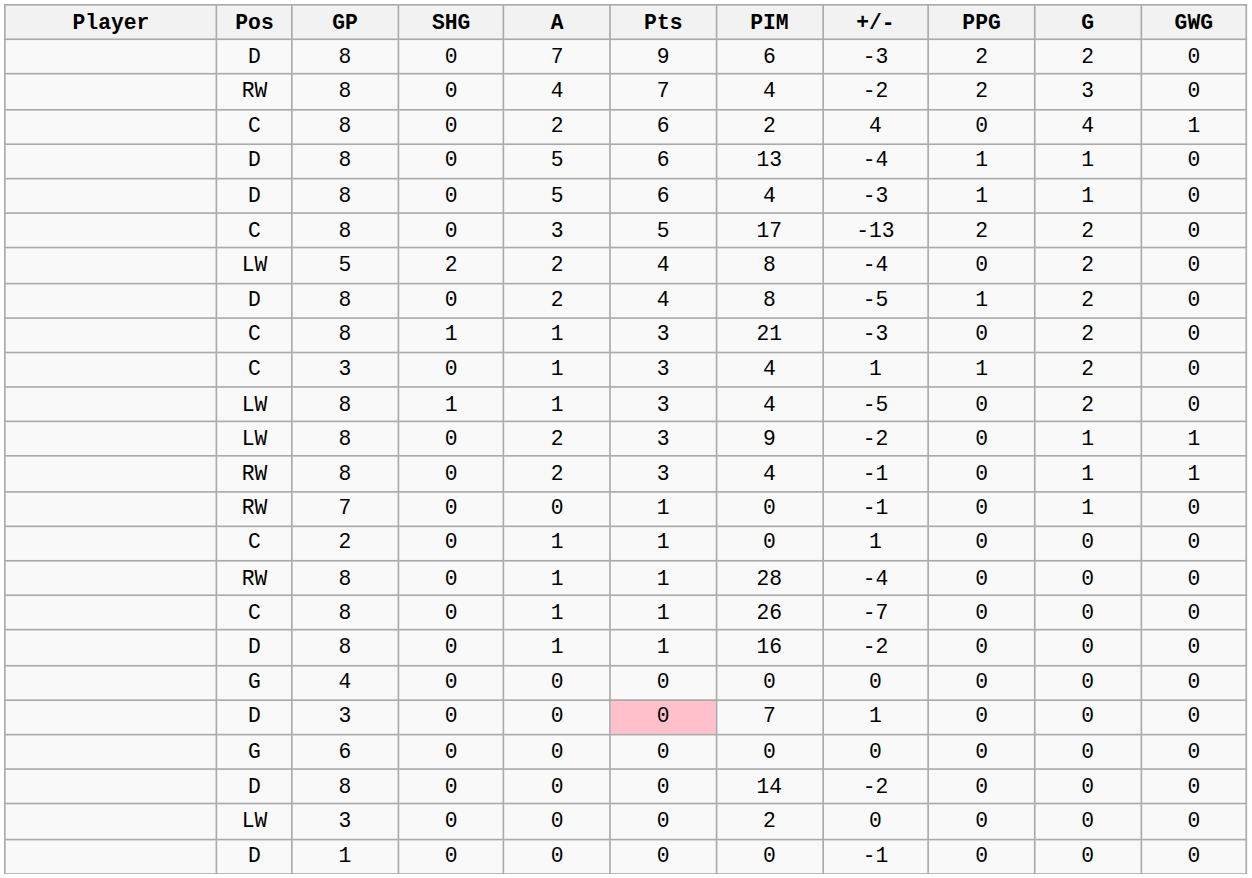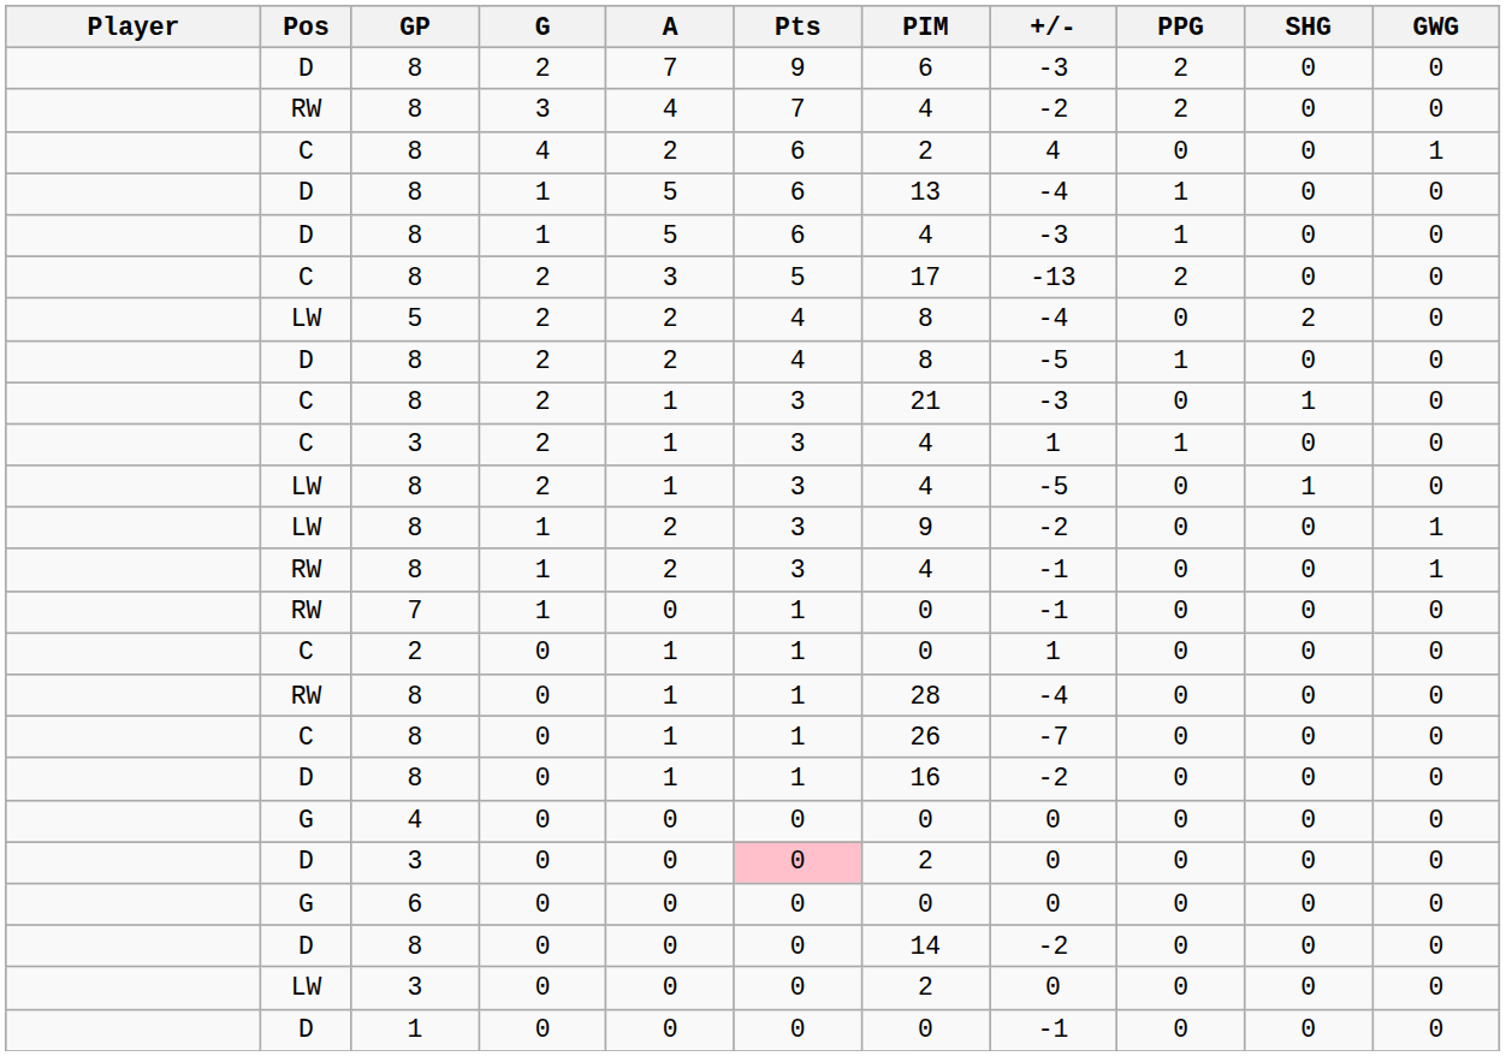 <table class="wikitable sortable" width="60%">
 <tr ALIGN="center">
 <th bgcolor="#DDDDFF" width="10%">Player</th>
 <th bgcolor="#DDDDFF" width="3%" title="Position">Pos</th>
 <th bgcolor="#DDDDFF" width="5%" title="Games played">GP</th>
-<th bgcolor="#DDDDFF" width="5%" title="Short-handed goals">SHG</th>
+<th bgcolor="#DDDDFF" width="5%" title="Goals">G</th>
 <th bgcolor="#DDDDFF" width="5%" title="Assists">A</th>
 <th bgcolor="#DDDDFF" width="5%" title="Points">Pts</th>
 <th bgcolor="#DDDDFF" width="5%" title="Penalties in Minutes">PIM</th>
 <th bgcolor="#DDDDFF" width="5%" title="Plus/minus">+/-</th>
 <th bgcolor="#DDDDFF" width="5%" title="Power play goals">PPG</th>
-<th bgcolor="#DDDDFF" width="5%" title="Goals">G</th>
+<th bgcolor="#DDDDFF" width="5%" title="Short-handed goals">SHG</th>
 <th bgcolor="#DDDDFF" width="5%" title="Game-winning goals">GWG</th>
 </tr>
 <tr align="center">
 <td align="right"></td>
 <td>D</td>
 <td>8</td>
-<td>0</td>
+<td>2</td>
 <td>7</td>
 <td>9</td>
 <td>6</td>
 <td>-3</td>
 <td>2</td>
-<td>2</td>
+<td>0</td>
 <td>0</td>
 </tr>
 <tr align="center">
 <td align="right"></td>
 <td>RW</td>
 <td>8</td>
-<td>0</td>
+<td>3</td>
 <td>4</td>
 <td>7</td>
 <td>4</td>
 <td>-2</td>
 <td>2</td>
-<td>3</td>
+<td>0</td>
 <td>0</td>
 </tr>
 <tr align="center">
 <td align="right"></td>
 <td>C</td>
 <td>8</td>
-<td>0</td>
+<td>4</td>
 <td>2</td>
 <td>6</td>
 <td>2</td>
 <td>4</td>
 <td>0</td>
-<td>4</td>
+<td>0</td>
 <td>1</td>
 </tr>
 <tr align="center">
 <td align="right"></td>
 <td>D</td>
 <td>8</td>
-<td>0</td>
+<td>1</td>
 <td>5</td>
 <td>6</td>
 <td>13</td>
 <td>-4</td>
 <td>1</td>
-<td>1</td>
+<td>0</td>
 <td>0</td>
 </tr>
 <tr align="center">
 <td align="right"></td>
 <td>D</td>
 <td>8</td>
-<td>0</td>
+<td>1</td>
 <td>5</td>
 <td>6</td>
 <td>4</td>
 <td>-3</td>
 <td>1</td>
-<td>1</td>
+<td>0</td>
 <td>0</td>
 </tr>
 <tr align="center">
 <td align="right"></td>
 <td>C</td>
 <td>8</td>
-<td>0</td>
+<td>2</td>
 <td>3</td>
 <td>5</td>
 <td>17</td>
 <td>-13</td>
 <td>2</td>
-<td>2</td>
+<td>0</td>
 <td>0</td>
 </tr>
 <tr align="center">
 <td align="right"></td>
 <td>LW</td>
 <td>5</td>
 <td>2</td>
 <td>2</td>
 <td>4</td>
 <td>8</td>
 <td>-4</td>
 <td>0</td>
 <td>2</td>
 <td>0</td>
 </tr>
 <tr align="center">
 <td align="right"></td>
 <td>D</td>
 <td>8</td>
-<td>0</td>
+<td>2</td>
 <td>2</td>
 <td>4</td>
 <td>8</td>
 <td>-5</td>
 <td>1</td>
-<td>2</td>
+<td>0</td>
 <td>0</td>
 </tr>
 <tr align="center">
 <td align="right"></td>
 <td>C</td>
 <td>8</td>
-<td>1</td>
+<td>2</td>
 <td>1</td>
 <td>3</td>
 <td>21</td>
 <td>-3</td>
 <td>0</td>
-<td>2</td>
+<td>1</td>
 <td>0</td>
 </tr>
 <tr align="center">
 <td align="right"></td>
 <td>C</td>
 <td>3</td>
-<td>0</td>
+<td>2</td>
 <td>1</td>
 <td>3</td>
 <td>4</td>
 <td>1</td>
 <td>1</td>
+<td>0</td>
+<td>0</td>
+</tr>
+<tr align="center">
+<td align="right"></td>
+<td>LW</td>
+<td>8</td>
 <td>2</td>
+<td>1</td>
+<td>3</td>
+<td>4</td>
+<td>-5</td>
+<td>0</td>
+<td>1</td>
 <td>0</td>
 </tr>
 <tr align="center">
 <td align="right"></td>
 <td>LW</td>
 <td>8</td>
 <td>1</td>
-<td>1</td>
-<td>3</td>
-<td>4</td>
-<td>-5</td>
-<td>0</td>
-<td>2</td>
-<td>0</td>
-</tr>
-<tr align="center">
-<td align="right"></td>
-<td>LW</td>
-<td>8</td>
-<td>0</td>
 <td>2</td>
 <td>3</td>
 <td>9</td>
 <td>-2</td>
 <td>0</td>
-<td>1</td>
+<td>0</td>
 <td>1</td>
 </tr>
 <tr align="center">
 <td align="right"></td>
 <td>RW</td>
 <td>8</td>
-<td>0</td>
+<td>1</td>
 <td>2</td>
 <td>3</td>
 <td>4</td>
 <td>-1</td>
 <td>0</td>
-<td>1</td>
+<td>0</td>
 <td>1</td>
 </tr>
 <tr align="center">
 <td align="right"></td>
 <td>RW</td>
 <td>7</td>
-<td>0</td>
+<td>1</td>
 <td>0</td>
 <td>1</td>
 <td>0</td>
 <td>-1</td>
 <td>0</td>
-<td>1</td>
+<td>0</td>
 <td>0</td>
 </tr>
 <tr align="center">
 <td align="right"></td>
 <td>C</td>
 <td>2</td>
 <td>0</td>
 <td>1</td>
 <td>1</td>
 <td>0</td>
 <td>1</td>
 <td>0</td>
 <td>0</td>
 <td>0</td>
 </tr>
 <tr align="center">
 <td align="right"></td>
 <td>RW</td>
 <td>8</td>
 <td>0</td>
 <td>1</td>
 <td>1</td>
 <td>28</td>
 <td>-4</td>
 <td>0</td>
 <td>0</td>
 <td>0</td>
 </tr>
 <tr align="center">
 <td align="right"></td>
 <td>C</td>
 <td>8</td>
 <td>0</td>
 <td>1</td>
 <td>1</td>
 <td>26</td>
 <td>-7</td>
 <td>0</td>
 <td>0</td>
 <td>0</td>
 </tr>
 <tr align="center">
 <td align="right"></td>
 <td>D</td>
 <td>8</td>
 <td>0</td>
 <td>1</td>
 <td>1</td>
 <td>16</td>
 <td>-2</td>
 <td>0</td>
 <td>0</td>
 <td>0</td>
 </tr>
 <tr align="center">
 <td align="right"></td>
 <td>G</td>
 <td>4</td>
 <td>0</td>
 <td>0</td>
 <td>0</td>
 <td>0</td>
 <td>0</td>
 <td>0</td>
 <td>0</td>
 <td>0</td>
 </tr>
 <tr align="center">
 <td align="right"></td>
 <td>D</td>
 <td>3</td>
 <td>0</td>
 <td>0</td>
 <td style="background: pink;">0</td>
-<td>7</td>
-<td>1</td>
+<td>2</td>
+<td>0</td>
 <td>0</td>
 <td>0</td>
 <td>0</td>
 </tr>
 <tr align="center">
 <td align="right"></td>
 <td>G</td>
 <td>6</td>
 <td>0</td>
 <td>0</td>
 <td>0</td>
 <td>0</td>
 <td>0</td>
 <td>0</td>
 <td>0</td>
 <td>0</td>
 </tr>
 <tr align="center">
 <td align="right"></td>
 <td>D</td>
 <td>8</td>
 <td>0</td>
 <td>0</td>
 <td>0</td>
 <td>14</td>
 <td>-2</td>
 <td>0</td>
 <td>0</td>
 <td>0</td>
 </tr>
 <tr align="center">
 <td align="right"></td>
 <td>LW</td>
 <td>3</td>
 <td>0</td>
 <td>0</td>
 <td>0</td>
 <td>2</td>
 <td>0</td>
 <td>0</td>
 <td>0</td>
 <td>0</td>
 </tr>
 <tr align="center">
 <td align="right"></td>
 <td>D</td>
 <td>1</td>
 <td>0</td>
 <td>0</td>
 <td>0</td>
 <td>0</td>
 <td>-1</td>
 <td>0</td>
 <td>0</td>
 <td>0</td>
 </tr>
 </table>
